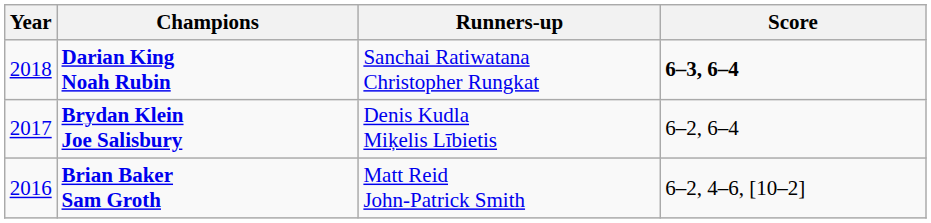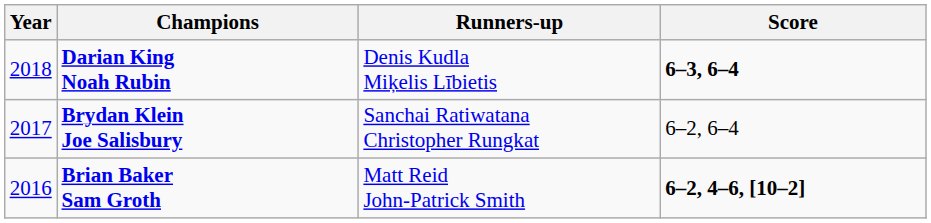 <table class="wikitable" style="font-size:90%">
 <tr>
 <th>Year</th>
 <th width="200">Champions</th>
 <th width="200">Runners-up</th>
 <th width="175">Score</th>
 </tr>
 <tr>
 <td><a href='#'>2018</a></td>
 <td> <strong><a href='#'>Darian King</a></strong><br> <strong><a href='#'>Noah Rubin</a></strong></td>
-<td> <a href='#'>Sanchai Ratiwatana</a><br> <a href='#'>Christopher Rungkat</a></td>
+<td> <a href='#'>Denis Kudla</a><br> <a href='#'>Miķelis Lībietis</a></td>
 <td><strong>6–3, 6–4</strong></td>
 </tr>
 <tr>
 <td><a href='#'>2017</a></td>
 <td> <strong><a href='#'>Brydan Klein</a></strong><br> <strong><a href='#'>Joe Salisbury</a></strong></td>
-<td> <a href='#'>Denis Kudla</a><br> <a href='#'>Miķelis Lībietis</a></td>
+<td> <a href='#'>Sanchai Ratiwatana</a><br> <a href='#'>Christopher Rungkat</a></td>
 <td>6–2, 6–4</td>
 </tr>
 <tr>
 <td><a href='#'>2016</a></td>
 <td> <strong><a href='#'>Brian Baker</a></strong><br> <strong><a href='#'>Sam Groth</a></strong></td>
 <td> <a href='#'>Matt Reid</a><br> <a href='#'>John-Patrick Smith</a></td>
-<td>6–2, 4–6, [10–2]</td>
+<td><strong>6–2, 4–6, [10–2]</strong></td>
 </tr>
 </table>
